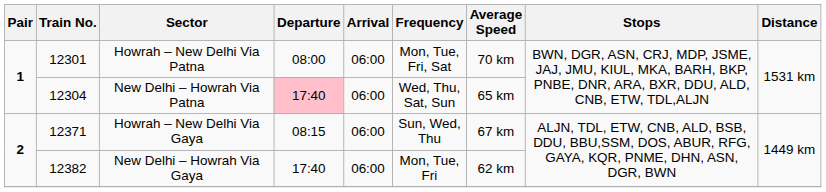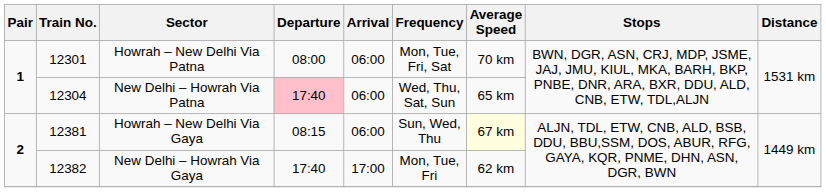 <table class="wikitable" style="text-align:center;">
 <tr>
 <th>Pair</th>
 <th>Train No.</th>
 <th style="width:200px;">Sector</th>
 <th style="width:50px;">Departure</th>
 <th style="width:50px;">Arrival</th>
 <th style="width:80px;">Frequency</th>
 <th style="width:50px;">Average Speed</th>
 <th style="width:270px;">Stops</th>
 <th>Distance</th>
 </tr>
 <tr>
 <td rowspan=2><strong>1</strong></td>
 <td>12301</td>
 <td>Howrah  – New Delhi Via Patna</td>
 <td>08:00</td>
 <td>06:00</td>
 <td>Mon, Tue, Fri, Sat</td>
 <td>70 km</td>
 <td rowspan=2>BWN, DGR, ASN, CRJ, MDP, JSME, JAJ, JMU, KIUL, MKA, BARH, BKP, PNBE, DNR, ARA, BXR, DDU, ALD, CNB, ETW, TDL,ALJN</td>
 <td rowspan=2>1531 km</td>
 </tr>
 <tr>
 <td>12304</td>
 <td>New Delhi – Howrah Via Patna</td>
 <td style="background: pink;">17:40</td>
 <td>06:00</td>
 <td>Wed, Thu, Sat, Sun</td>
 <td>65 km</td>
 </tr>
 <tr>
 <td rowspan=2><strong>2</strong></td>
-<td>12371</td>
+<td>12381</td>
 <td>Howrah  – New Delhi Via Gaya</td>
 <td>08:15</td>
 <td>06:00</td>
 <td>Sun, Wed, Thu</td>
-<td>67 km</td>
+<td style="background: lightyellow;">67 km</td>
 <td rowspan=2>ALJN, TDL, ETW, CNB, ALD, BSB, DDU, BBU,SSM, DOS, ABUR, RFG, GAYA, KQR, PNME, DHN, ASN, DGR, BWN</td>
 <td rowspan=2>1449 km</td>
 </tr>
 <tr>
 <td>12382</td>
 <td>New Delhi – Howrah Via Gaya</td>
 <td>17:40</td>
-<td>06:00</td>
+<td>17:00</td>
 <td>Mon, Tue, Fri</td>
 <td>62 km</td>
 </tr>
 <tr>
 </tr>
 </table>
